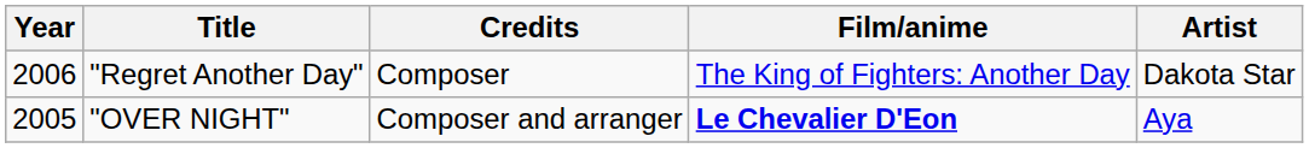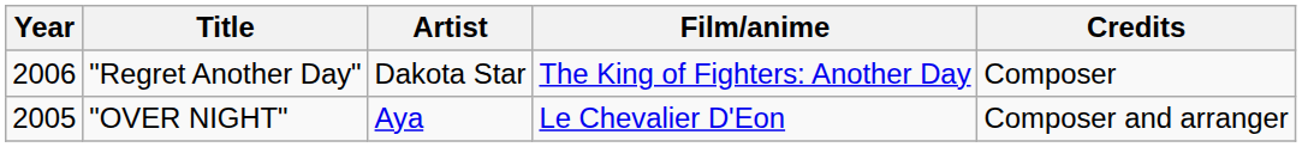 <table class="wikitable sortable">
 <tr>
 <th>Year</th>
 <th>Title</th>
+<th>Artist</th>
+<th>Film/anime</th>
 <th>Credits</th>
-<th>Film/anime</th>
-<th>Artist</th>
 </tr>
 <tr>
 <td>2006</td>
 <td>"Regret Another Day"</td>
+<td>Dakota Star</td>
+<td><a href='#'>The King of Fighters: Another Day</a></td>
 <td>Composer</td>
-<td><a href='#'>The King of Fighters: Another Day</a></td>
-<td>Dakota Star</td>
 </tr>
 <tr>
 <td>2005</td>
 <td>"OVER NIGHT"</td>
+<td><a href='#'>Aya</a></td>
+<td><a href='#'>Le Chevalier D'Eon</a></td>
 <td>Composer and arranger</td>
-<td><strong><a href='#'>Le Chevalier D'Eon</a></strong></td>
-<td><a href='#'>Aya</a></td>
 </tr>
 </table>
